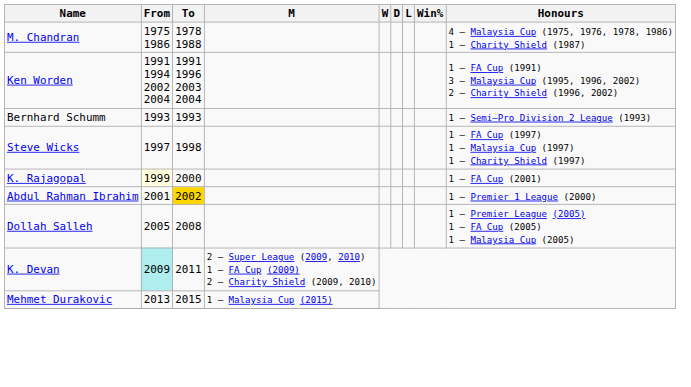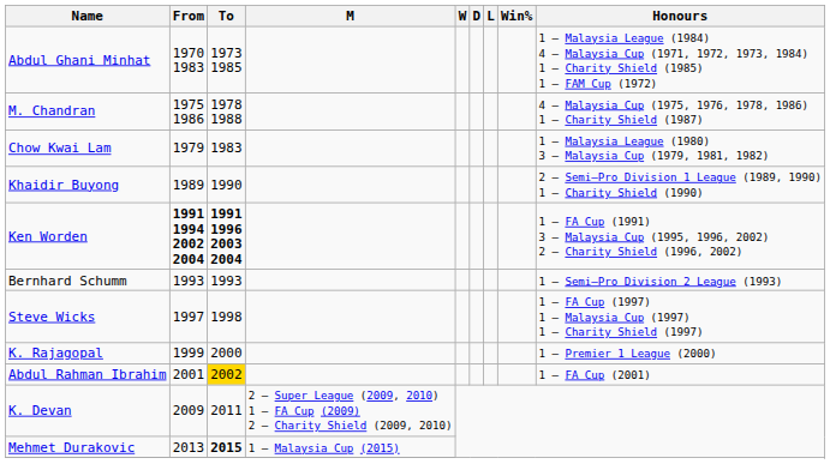 <table class="wikitable plainrowheaders sortable">
 <tr>
 <th>Name</th>
 <th>From</th>
 <th>To</th>
 <th>M</th>
 <th>W</th>
 <th>D</th>
 <th>L</th>
 <th>Win%</th>
 <th>Honours</th>
 </tr>
 <tr>
+<td> <a href='#'>Abdul Ghani Minhat</a></td>
+<td align=center>1970 <br> 1983</td>
+<td align=center>1973 <br> 1985</td>
+<td></td>
+<td></td>
+<td></td>
+<td></td>
+<td></td>
+<td><small>1 – <a href='#'>Malaysia League</a> (1984) <br> 4 – <a href='#'>Malaysia Cup</a> (1971, 1972, 1973, 1984) <br> 1 – <a href='#'>Charity Shield</a> (1985) <br> 1 – <a href='#'>FAM Cup</a> (1972)</small></td>
+</tr>
+<tr>
 <td> <a href='#'>M. Chandran</a></td>
 <td align=center>1975 <br> 1986</td>
 <td align=center>1978 <br> 1988</td>
 <td></td>
 <td></td>
 <td></td>
 <td></td>
 <td></td>
 <td><small>4 – <a href='#'>Malaysia Cup</a> (1975, 1976, 1978, 1986) <br> 1 – <a href='#'>Charity Shield</a> (1987)</small></td>
 </tr>
 <tr>
+<td> <a href='#'>Chow Kwai Lam</a></td>
+<td align=center>1979</td>
+<td align=center>1983</td>
+<td></td>
+<td></td>
+<td></td>
+<td></td>
+<td></td>
+<td><small>1 – <a href='#'>Malaysia League</a> (1980) <br> 3 – <a href='#'>Malaysia Cup</a> (1979, 1981, 1982)</small></td>
+</tr>
+<tr>
+<td> <a href='#'>Khaidir Buyong</a></td>
+<td align=center>1989</td>
+<td align=center>1990</td>
+<td></td>
+<td></td>
+<td></td>
+<td></td>
+<td></td>
+<td><small>2 – <a href='#'>Semi–Pro Division 1 League</a> (1989, 1990) <br> 1 – <a href='#'>Charity Shield</a> (1990)</small></td>
+</tr>
+<tr>
 <td> <a href='#'>Ken Worden</a></td>
-<td align=center>1991 <br> 1994 <br> 2002 <br> 2004</td>
-<td align=center>1991 <br> 1996 <br> 2003 <br> 2004</td>
+<td align=center><strong>1991 <br> 1994 <br> 2002 <br> 2004</strong></td>
+<td align=center><strong>1991 <br> 1996 <br> 2003 <br> 2004</strong></td>
 <td></td>
 <td></td>
 <td></td>
 <td></td>
 <td></td>
 <td><small>1 – <a href='#'>FA Cup</a> (1991) <br> 3 – <a href='#'>Malaysia Cup</a> (1995, 1996, 2002) <br> 2 – <a href='#'>Charity Shield</a> (1996, 2002)</small></td>
 </tr>
 <tr>
 <td> Bernhard Schumm</td>
 <td align=center>1993</td>
 <td align=center>1993</td>
 <td></td>
 <td></td>
 <td></td>
 <td></td>
 <td></td>
 <td><small>1 – <a href='#'>Semi–Pro Division 2 League</a> (1993)</small></td>
 </tr>
 <tr>
 <td> <a href='#'>Steve Wicks</a></td>
 <td align=center>1997</td>
 <td align=center>1998</td>
 <td></td>
 <td></td>
 <td></td>
 <td></td>
 <td></td>
 <td><small>1 – <a href='#'>FA Cup</a> (1997) <br> 1 – <a href='#'>Malaysia Cup</a> (1997) <br> 1 – <a href='#'>Charity Shield</a> (1997) </small></td>
 </tr>
 <tr>
 <td> <a href='#'>K. Rajagopal</a></td>
-<td align=center style="background: lightyellow;">1999</td>
+<td align=center>1999</td>
 <td align=center>2000</td>
 <td></td>
 <td></td>
 <td></td>
 <td></td>
 <td></td>
-<td><small>1 – <a href='#'>FA Cup</a> (2001)</small></td>
+<td><small>1 – <a href='#'>Premier 1 League</a> (2000)</small></td>
 </tr>
 <tr>
 <td> <a href='#'>Abdul Rahman Ibrahim</a></td>
 <td align=center>2001</td>
 <td align=center style="background: gold;">2002</td>
 <td></td>
 <td></td>
 <td></td>
 <td></td>
 <td></td>
-<td><small>1 – <a href='#'>Premier 1 League</a> (2000)</small></td>
-</tr>
-<tr>
-<td> <a href='#'>Dollah Salleh</a></td>
-<td align=center>2005</td>
-<td align=center>2008</td>
-<td></td>
-<td></td>
-<td></td>
-<td></td>
-<td></td>
-<td><small>1 – <a href='#'>Premier League</a> <a href='#'>(2005)</a> <br> 1 – <a href='#'>FA Cup</a> (2005) <br> 1 – <a href='#'>Malaysia Cup</a> (2005)</small></td>
+<td><small>1 – <a href='#'>FA Cup</a> (2001)</small></td>
 </tr>
 <tr>
 <td> <a href='#'>K. Devan</a></td>
-<td align=center style="background: paleturquoise;">2009</td>
+<td align=center>2009</td>
 <td align=center>2011<br></td>
 <td><small>2 – <a href='#'>Super League</a> (<a href='#'>2009</a>, <a href='#'>2010</a>) <br> 1 – <a href='#'>FA Cup</a> <a href='#'>(2009)</a> <br> 2 – <a href='#'>Charity Shield</a> (2009, 2010)</small></td>
 </tr>
 <tr>
 <td> <a href='#'>Mehmet Durakovic</a></td>
 <td align=center>2013</td>
-<td align=center>2015<br></td>
+<td align=center><strong>2015<br></strong></td>
 <td><small>1 – <a href='#'>Malaysia Cup</a> <a href='#'>(2015)</a></small></td>
 </tr>
 <tr>
 </tr>
 </table>
